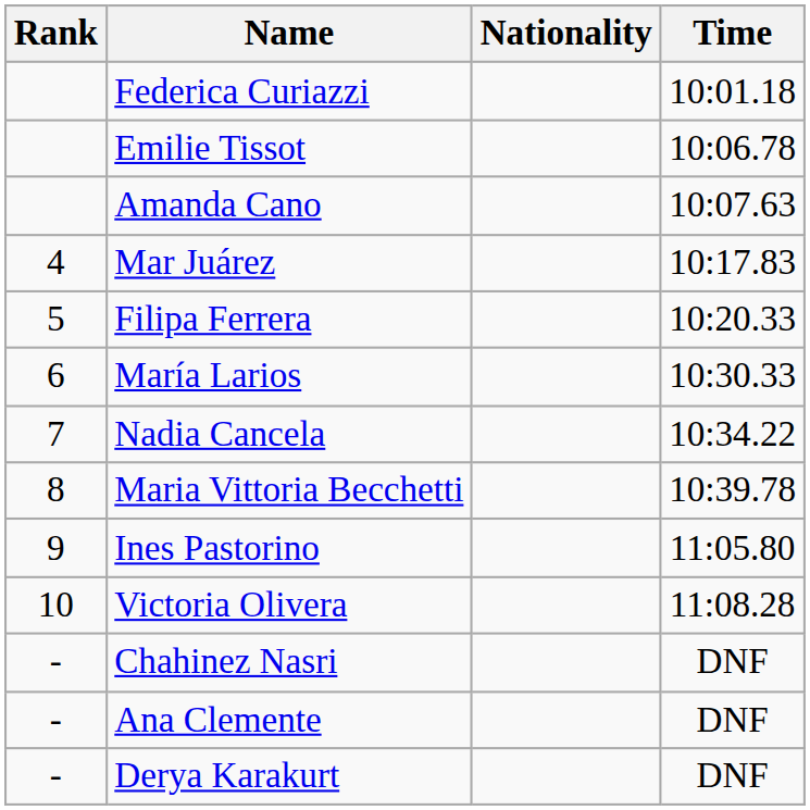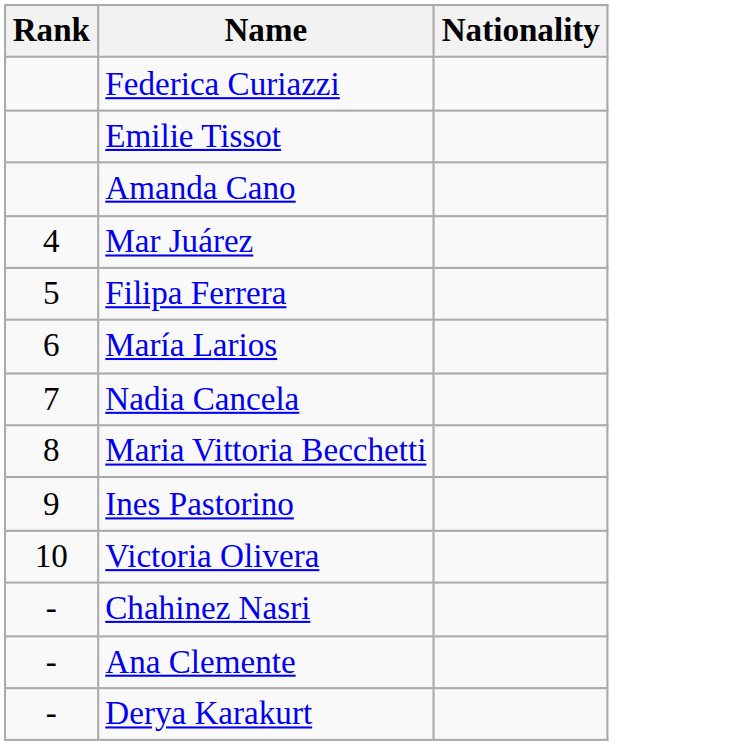 <table class="wikitable sortable"  style="text-align:center">
 <tr>
 <th>Rank</th>
 <th>Name</th>
 <th>Nationality</th>
-<th>Time</th>
 </tr>
 <tr>
 <td></td>
 <td align=left><a href='#'>Federica Curiazzi</a></td>
 <td align=left></td>
-<td>10:01.18</td>
 </tr>
 <tr>
 <td></td>
 <td align=left><a href='#'>Emilie Tissot</a></td>
 <td align=left></td>
-<td>10:06.78</td>
 </tr>
 <tr>
 <td></td>
 <td align=left><a href='#'>Amanda Cano</a></td>
 <td align=left></td>
-<td>10:07.63</td>
 </tr>
 <tr>
 <td>4</td>
 <td align=left><a href='#'>Mar Juárez</a></td>
 <td align=left></td>
-<td>10:17.83</td>
 </tr>
 <tr>
 <td>5</td>
 <td align=left><a href='#'>Filipa Ferrera</a></td>
 <td align=left></td>
-<td>10:20.33</td>
 </tr>
 <tr>
 <td>6</td>
 <td align=left><a href='#'>María Larios</a></td>
 <td align=left></td>
-<td>10:30.33</td>
 </tr>
 <tr>
 <td>7</td>
 <td align=left><a href='#'>Nadia Cancela</a></td>
 <td align=left></td>
-<td>10:34.22</td>
 </tr>
 <tr>
 <td>8</td>
 <td align=left><a href='#'>Maria Vittoria Becchetti</a></td>
 <td align=left></td>
-<td>10:39.78</td>
 </tr>
 <tr>
 <td>9</td>
 <td align=left><a href='#'>Ines Pastorino</a></td>
 <td align=left></td>
-<td>11:05.80</td>
 </tr>
 <tr>
 <td>10</td>
 <td align=left><a href='#'>Victoria Olivera</a></td>
 <td align=left></td>
-<td>11:08.28</td>
 </tr>
 <tr>
 <td>-</td>
 <td align=left><a href='#'>Chahinez Nasri</a></td>
 <td align=left></td>
-<td>DNF</td>
 </tr>
 <tr>
 <td>-</td>
 <td align=left><a href='#'>Ana Clemente</a></td>
 <td align=left></td>
-<td>DNF</td>
 </tr>
 <tr>
 <td>-</td>
 <td align=left><a href='#'>Derya Karakurt</a></td>
 <td align=left></td>
-<td>DNF</td>
 </tr>
 </table>
